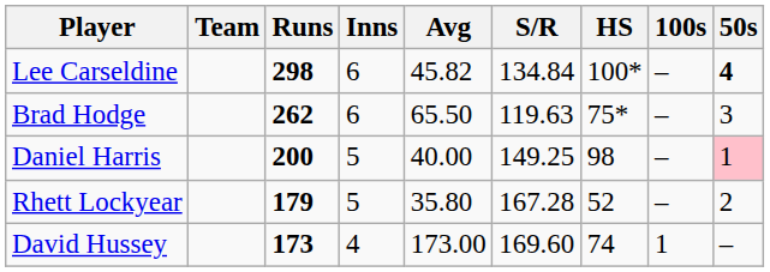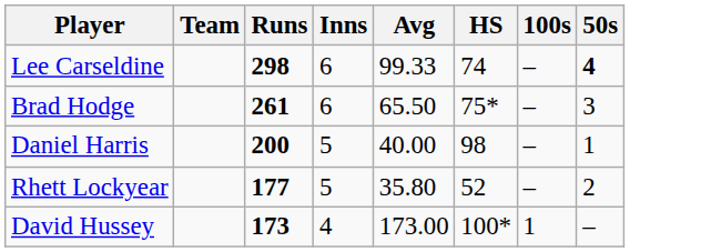 <table class="wikitable">
 <tr>
 <th>Player</th>
 <th>Team</th>
 <th>Runs</th>
 <th>Inns</th>
 <th>Avg</th>
-<th>S/R</th>
 <th>HS</th>
 <th>100s</th>
 <th>50s</th>
 </tr>
 <tr>
 <td><a href='#'>Lee Carseldine</a></td>
 <td></td>
 <td><strong>298</strong></td>
 <td>6</td>
-<td>45.82</td>
-<td>134.84</td>
-<td>100*</td>
+<td>99.33</td>
+<td>74</td>
 <td>–</td>
 <td><strong>4</strong></td>
 </tr>
 <tr>
 <td><a href='#'>Brad Hodge</a></td>
 <td></td>
-<td><strong>262</strong></td>
+<td><strong>261</strong></td>
 <td>6</td>
 <td>65.50</td>
-<td>119.63</td>
 <td>75*</td>
 <td>–</td>
 <td>3</td>
 </tr>
 <tr>
 <td><a href='#'>Daniel Harris</a></td>
 <td></td>
 <td><strong>200</strong></td>
 <td>5</td>
 <td>40.00</td>
-<td>149.25</td>
 <td>98</td>
 <td>–</td>
-<td style="background: pink;">1</td>
+<td>1</td>
 </tr>
 <tr>
 <td><a href='#'>Rhett Lockyear</a></td>
 <td></td>
-<td><strong>179</strong></td>
+<td><strong>177</strong></td>
 <td>5</td>
 <td>35.80</td>
-<td>167.28</td>
 <td>52</td>
 <td>–</td>
 <td>2</td>
 </tr>
 <tr>
 <td><a href='#'>David Hussey</a></td>
 <td></td>
 <td><strong>173</strong></td>
 <td>4</td>
 <td>173.00</td>
-<td>169.60</td>
-<td>74</td>
+<td>100*</td>
 <td>1</td>
 <td>–</td>
 </tr>
 </table>
